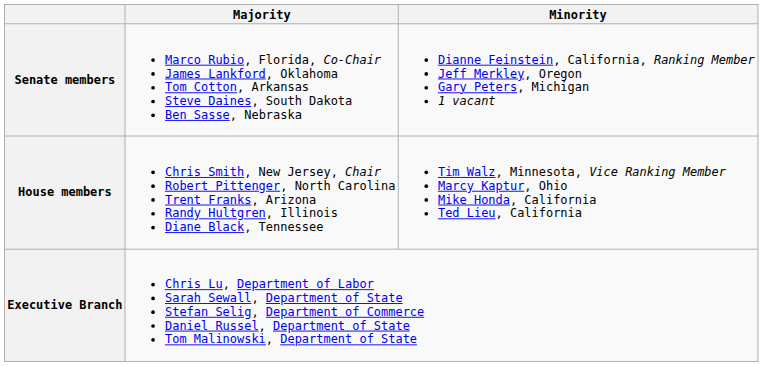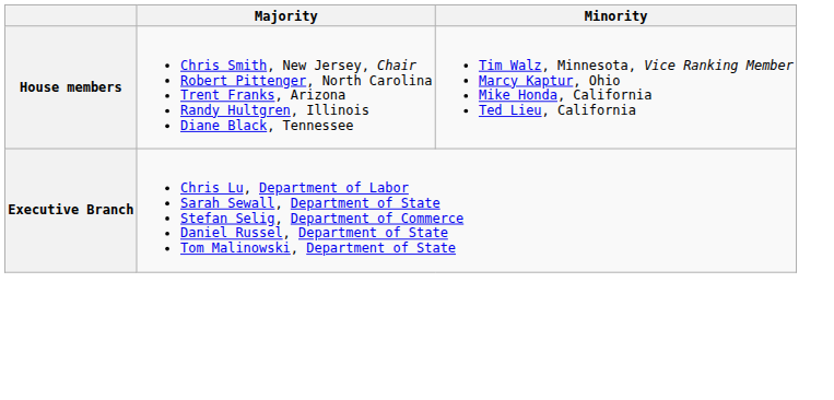 <table class=wikitable>
 <tr>
 <th></th>
 <th>Majority</th>
 <th>Minority</th>
-</tr>
-<tr>
-<th>Senate members</th>
-<td valign="top" ><br><ul><li><a href='#'>Marco Rubio</a>, Florida, <em>Co-Chair</em></li><li><a href='#'>James Lankford</a>, Oklahoma</li><li><a href='#'>Tom Cotton</a>, Arkansas</li><li><a href='#'>Steve Daines</a>, South Dakota</li><li><a href='#'>Ben Sasse</a>, Nebraska</li></ul></td>
-<td valign="top" ><br><ul><li><a href='#'>Dianne Feinstein</a>, California, <em>Ranking Member</em></li><li><a href='#'>Jeff Merkley</a>, Oregon</li><li><a href='#'>Gary Peters</a>, Michigan</li><li><em>1 vacant</em></li></ul></td>
 </tr>
 <tr>
 <th>House members</th>
 <td valign="top" ><br><ul><li><a href='#'>Chris Smith</a>, New Jersey, <em>Chair</em></li><li><a href='#'>Robert Pittenger</a>, North Carolina</li><li><a href='#'>Trent Franks</a>, Arizona</li><li><a href='#'>Randy Hultgren</a>, Illinois</li><li><a href='#'>Diane Black</a>, Tennessee</li></ul></td>
 <td valign="top" ><br><ul><li><a href='#'>Tim Walz</a>, Minnesota, <em>Vice Ranking Member</em></li><li><a href='#'>Marcy Kaptur</a>, Ohio</li><li><a href='#'>Mike Honda</a>, California</li><li><a href='#'>Ted Lieu</a>, California</li></ul></td>
 </tr>
 <tr>
 <th>Executive Branch</th>
 <td colspan=2><br><ul><li><a href='#'>Chris Lu</a>, <a href='#'>Department of Labor</a></li><li><a href='#'>Sarah Sewall</a>, <a href='#'>Department of State</a></li><li><a href='#'>Stefan Selig</a>, <a href='#'>Department of Commerce</a></li><li><a href='#'>Daniel Russel</a>, <a href='#'>Department of State</a></li><li><a href='#'>Tom Malinowski</a>, <a href='#'>Department of State</a></li></ul></td>
 </tr>
 </table>
